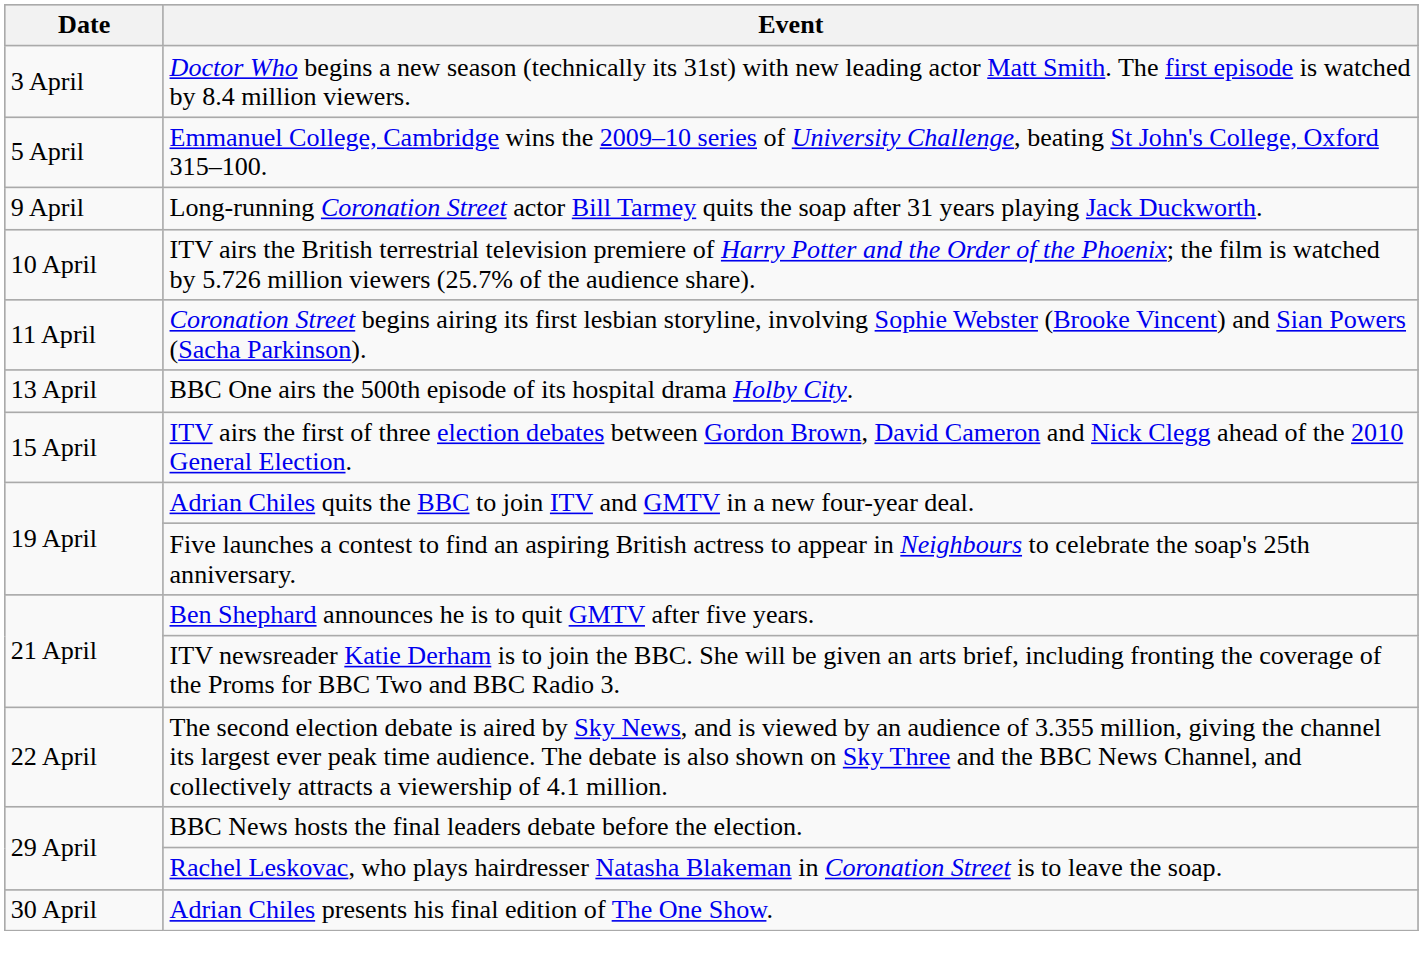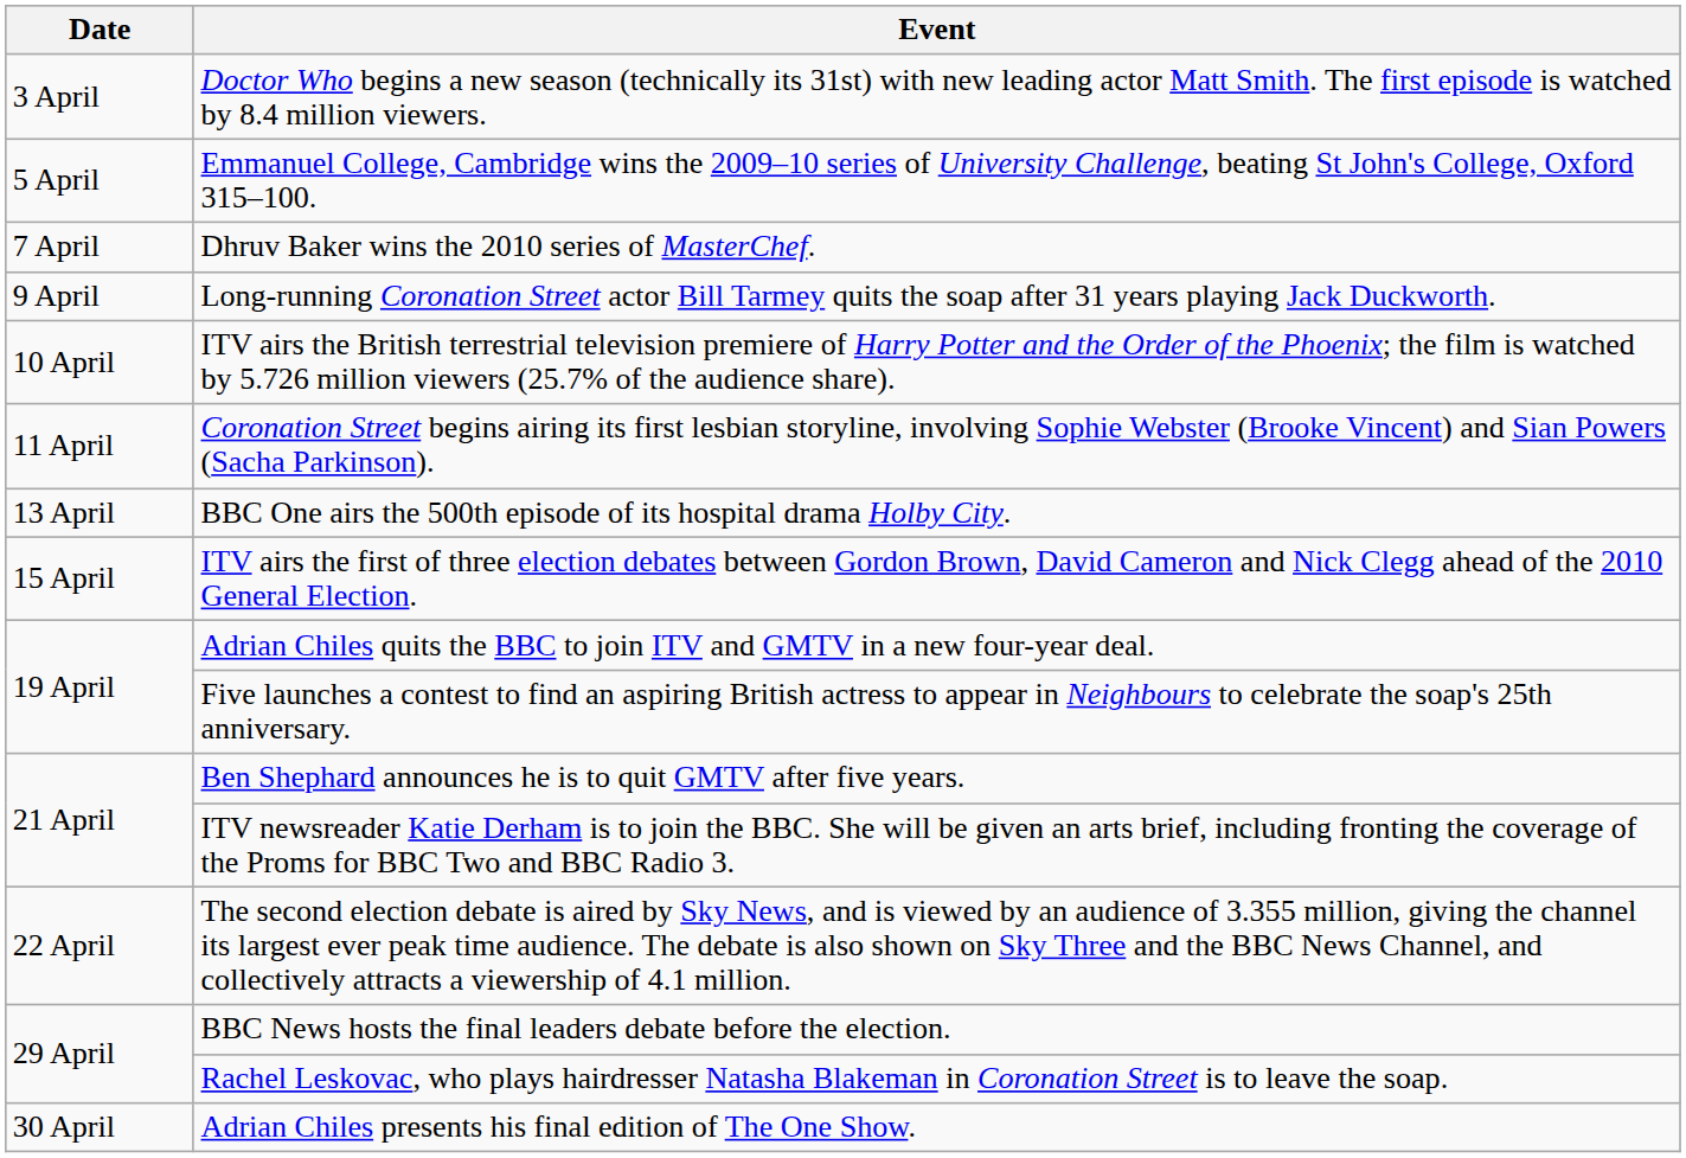 <table class="wikitable">
 <tr>
 <th width=90>Date</th>
 <th>Event</th>
 </tr>
 <tr>
 <td>3 April</td>
 <td><em><a href='#'>Doctor Who</a></em> begins a new season (technically its 31st) with new leading actor <a href='#'>Matt Smith</a>. The <a href='#'>first episode</a> is watched by 8.4 million viewers.</td>
 </tr>
 <tr>
 <td>5 April</td>
 <td><a href='#'>Emmanuel College, Cambridge</a> wins the <a href='#'>2009–10 series</a> of <em><a href='#'>University Challenge</a></em>, beating <a href='#'>St John's College, Oxford</a> 315–100.</td>
+</tr>
+<tr>
+<td>7 April</td>
+<td>Dhruv Baker wins the 2010 series of <em><a href='#'>MasterChef</a></em>.</td>
 </tr>
 <tr>
 <td>9 April</td>
 <td>Long-running <em><a href='#'>Coronation Street</a></em> actor <a href='#'>Bill Tarmey</a> quits the soap after 31 years playing <a href='#'>Jack Duckworth</a>.</td>
 </tr>
 <tr>
 <td>10 April</td>
 <td>ITV airs the British terrestrial television premiere of <em><a href='#'>Harry Potter and the Order of the Phoenix</a></em>; the film is watched by 5.726 million viewers (25.7% of the audience share).</td>
 </tr>
 <tr>
 <td>11 April</td>
 <td><em><a href='#'>Coronation Street</a></em> begins airing its first lesbian storyline, involving <a href='#'>Sophie Webster</a> (<a href='#'>Brooke Vincent</a>) and <a href='#'>Sian Powers</a> (<a href='#'>Sacha Parkinson</a>).</td>
 </tr>
 <tr>
 <td>13 April</td>
 <td>BBC One airs the 500th episode of its hospital drama <em><a href='#'>Holby City</a></em>.</td>
 </tr>
 <tr>
 <td>15 April</td>
 <td><a href='#'>ITV</a> airs the first of three <a href='#'>election debates</a> between <a href='#'>Gordon Brown</a>, <a href='#'>David Cameron</a> and <a href='#'>Nick Clegg</a> ahead of the <a href='#'>2010 General Election</a>.</td>
 </tr>
 <tr>
 <td rowspan=2>19 April</td>
 <td><a href='#'>Adrian Chiles</a> quits the <a href='#'>BBC</a> to join <a href='#'>ITV</a> and <a href='#'>GMTV</a> in a new four-year deal.</td>
 </tr>
 <tr>
 <td>Five launches a contest to find an aspiring British actress to appear in <em><a href='#'>Neighbours</a></em> to celebrate the soap's 25th anniversary.</td>
 </tr>
 <tr>
 <td rowspan=2>21 April</td>
 <td><a href='#'>Ben Shephard</a> announces he is to quit <a href='#'>GMTV</a> after five years.</td>
 </tr>
 <tr>
 <td>ITV newsreader <a href='#'>Katie Derham</a> is to join the BBC. She will be given an arts brief, including fronting the coverage of the Proms for BBC Two and BBC Radio 3.</td>
 </tr>
 <tr>
 <td>22 April</td>
 <td>The second election debate is aired by <a href='#'>Sky News</a>, and is viewed by an audience of 3.355 million, giving the channel its largest ever peak time audience. The debate is also shown on <a href='#'>Sky Three</a> and the BBC News Channel, and collectively attracts a viewership of 4.1 million.</td>
 </tr>
 <tr>
 <td rowspan=2>29 April</td>
 <td>BBC News hosts the final leaders debate before the election.</td>
 </tr>
 <tr>
 <td><a href='#'>Rachel Leskovac</a>, who plays hairdresser <a href='#'>Natasha Blakeman</a> in <em><a href='#'>Coronation Street</a></em> is to leave the soap.</td>
 </tr>
 <tr>
 <td>30 April</td>
 <td><a href='#'>Adrian Chiles</a> presents his final edition of <a href='#'>The One Show</a>.</td>
 </tr>
 </table>
